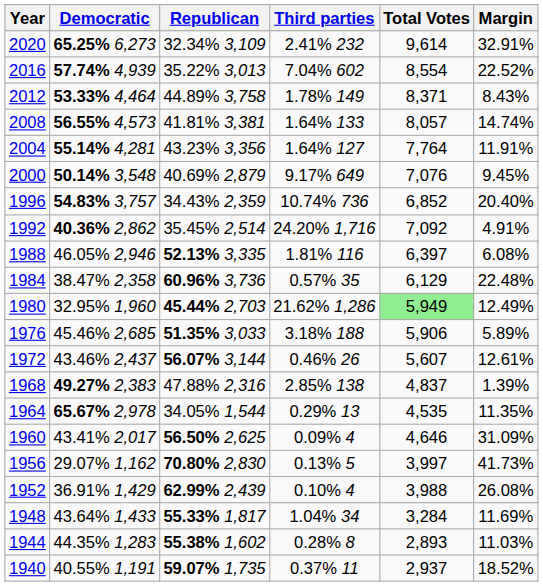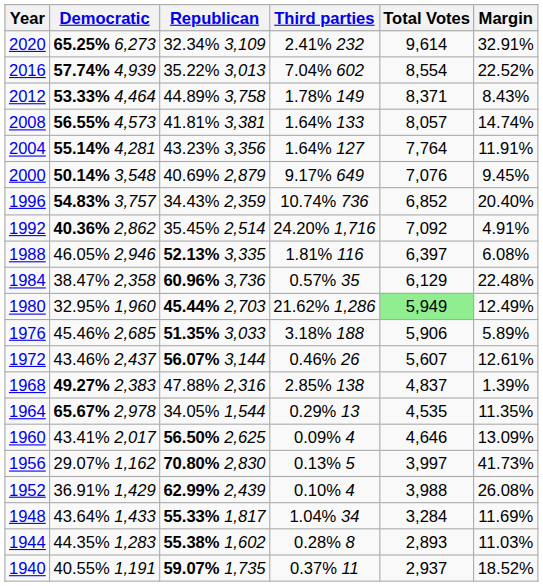 <table class="wikitable mw-collapsible" style="float:center; margin:1em; font-size:95%;">
 <tr style="background:lightgrey;">
 <th>Year</th>
 <th><a href='#'>Democratic</a></th>
 <th><a href='#'>Republican</a></th>
 <th><a href='#'>Third parties</a></th>
 <th>Total Votes</th>
 <th>Margin</th>
 </tr>
 <tr>
 <td align="center" ><a href='#'>2020</a></td>
 <td align="center" ><strong>65.25%</strong> <em>6,273</em></td>
 <td align="center" >32.34% <em>3,109</em></td>
 <td align="center" >2.41% <em>232</em></td>
 <td align="center" >9,614</td>
 <td align="center" >32.91%</td>
 </tr>
 <tr>
 <td align="center" ><a href='#'>2016</a></td>
 <td align="center" ><strong>57.74%</strong> <em>4,939</em></td>
 <td align="center" >35.22% <em>3,013</em></td>
 <td align="center" >7.04% <em>602</em></td>
 <td align="center" >8,554</td>
 <td align="center" >22.52%</td>
 </tr>
 <tr>
 <td align="center" ><a href='#'>2012</a></td>
 <td align="center" ><strong>53.33%</strong> <em>4,464</em></td>
 <td align="center" >44.89% <em>3,758</em></td>
 <td align="center" >1.78% <em>149</em></td>
 <td align="center" >8,371</td>
 <td align="center" >8.43%</td>
 </tr>
 <tr>
 <td align="center" ><a href='#'>2008</a></td>
 <td align="center" ><strong>56.55%</strong> <em>4,573</em></td>
 <td align="center" >41.81% <em>3,381</em></td>
 <td align="center" >1.64% <em>133</em></td>
 <td align="center" >8,057</td>
 <td align="center" >14.74%</td>
 </tr>
 <tr>
 <td align="center" ><a href='#'>2004</a></td>
 <td align="center" ><strong>55.14%</strong> <em>4,281</em></td>
 <td align="center" >43.23% <em>3,356</em></td>
 <td align="center" >1.64% <em>127</em></td>
 <td align="center" >7,764</td>
 <td align="center" >11.91%</td>
 </tr>
 <tr>
 <td align="center" ><a href='#'>2000</a></td>
 <td align="center" ><strong>50.14%</strong> <em>3,548</em></td>
 <td align="center" >40.69% <em>2,879</em></td>
 <td align="center" >9.17% <em>649</em></td>
 <td align="center" >7,076</td>
 <td align="center" >9.45%</td>
 </tr>
 <tr>
 <td align="center" ><a href='#'>1996</a></td>
 <td align="center" ><strong>54.83%</strong> <em>3,757</em></td>
 <td align="center" >34.43% <em>2,359</em></td>
 <td align="center" >10.74% <em>736</em></td>
 <td align="center" >6,852</td>
 <td align="center" >20.40%</td>
 </tr>
 <tr>
 <td align="center" ><a href='#'>1992</a></td>
 <td align="center" ><strong>40.36%</strong> <em>2,862</em></td>
 <td align="center" >35.45% <em>2,514</em></td>
 <td align="center" >24.20% <em>1,716</em></td>
 <td align="center" >7,092</td>
 <td align="center" >4.91%</td>
 </tr>
 <tr>
 <td align="center" ><a href='#'>1988</a></td>
 <td align="center" >46.05% <em>2,946</em></td>
 <td align="center" ><strong>52.13%</strong> <em>3,335</em></td>
 <td align="center" >1.81% <em>116</em></td>
 <td align="center" >6,397</td>
 <td align="center" >6.08%</td>
 </tr>
 <tr>
 <td align="center" ><a href='#'>1984</a></td>
 <td align="center" >38.47% <em>2,358</em></td>
 <td align="center" ><strong>60.96%</strong> <em>3,736</em></td>
 <td align="center" >0.57% <em>35</em></td>
 <td align="center" >6,129</td>
 <td align="center" >22.48%</td>
 </tr>
 <tr>
 <td align="center" ><a href='#'>1980</a></td>
 <td align="center" >32.95% <em>1,960</em></td>
 <td align="center" ><strong>45.44%</strong> <em>2,703</em></td>
 <td align="center" >21.62% <em>1,286</em></td>
 <td align="center"  style="background: lightgreen;">5,949</td>
 <td align="center" >12.49%</td>
 </tr>
 <tr>
 <td align="center" ><a href='#'>1976</a></td>
 <td align="center" >45.46% <em>2,685</em></td>
 <td align="center" ><strong>51.35%</strong> <em>3,033</em></td>
 <td align="center" >3.18% <em>188</em></td>
 <td align="center" >5,906</td>
 <td align="center" >5.89%</td>
 </tr>
 <tr>
 <td align="center" ><a href='#'>1972</a></td>
 <td align="center" >43.46% <em>2,437</em></td>
 <td align="center" ><strong>56.07%</strong> <em>3,144</em></td>
 <td align="center" >0.46% <em>26</em></td>
 <td align="center" >5,607</td>
 <td align="center" >12.61%</td>
 </tr>
 <tr>
 <td align="center" ><a href='#'>1968</a></td>
 <td align="center" ><strong>49.27%</strong> <em>2,383</em></td>
 <td align="center" >47.88% <em>2,316</em></td>
 <td align="center" >2.85% <em>138</em></td>
 <td align="center" >4,837</td>
 <td align="center" >1.39%</td>
 </tr>
 <tr>
 <td align="center" ><a href='#'>1964</a></td>
 <td align="center" ><strong>65.67%</strong> <em>2,978</em></td>
 <td align="center" >34.05% <em>1,544</em></td>
 <td align="center" >0.29% <em>13</em></td>
 <td align="center" >4,535</td>
 <td align="center" >11.35%</td>
 </tr>
 <tr>
 <td align="center" ><a href='#'>1960</a></td>
 <td align="center" >43.41% <em>2,017</em></td>
 <td align="center" ><strong>56.50%</strong> <em>2,625</em></td>
 <td align="center" >0.09% <em>4</em></td>
 <td align="center" >4,646</td>
-<td align="center" >31.09%</td>
+<td align="center" >13.09%</td>
 </tr>
 <tr>
 <td align="center" ><a href='#'>1956</a></td>
 <td align="center" >29.07% <em>1,162</em></td>
 <td align="center" ><strong>70.80%</strong> <em>2,830</em></td>
 <td align="center" >0.13% <em>5</em></td>
 <td align="center" >3,997</td>
 <td align="center" >41.73%</td>
 </tr>
 <tr>
 <td align="center" ><a href='#'>1952</a></td>
 <td align="center" >36.91% <em>1,429</em></td>
 <td align="center" ><strong>62.99%</strong> <em>2,439</em></td>
 <td align="center" >0.10% <em>4</em></td>
 <td align="center" >3,988</td>
 <td align="center" >26.08%</td>
 </tr>
 <tr>
 <td align="center" ><a href='#'>1948</a></td>
 <td align="center" >43.64% <em>1,433</em></td>
 <td align="center" ><strong>55.33%</strong> <em>1,817</em></td>
 <td align="center" >1.04% <em>34</em></td>
 <td align="center" >3,284</td>
 <td align="center" >11.69%</td>
 </tr>
 <tr>
 <td align="center" ><a href='#'>1944</a></td>
 <td align="center" >44.35% <em>1,283</em></td>
 <td align="center" ><strong>55.38%</strong> <em>1,602</em></td>
 <td align="center" >0.28% <em>8</em></td>
 <td align="center" >2,893</td>
 <td align="center" >11.03%</td>
 </tr>
 <tr>
 <td align="center" ><a href='#'>1940</a></td>
 <td align="center" >40.55% <em>1,191</em></td>
 <td align="center" ><strong>59.07%</strong> <em>1,735</em></td>
 <td align="center" >0.37% <em>11</em></td>
 <td align="center" >2,937</td>
 <td align="center" >18.52%</td>
 </tr>
 </table>
